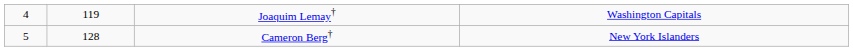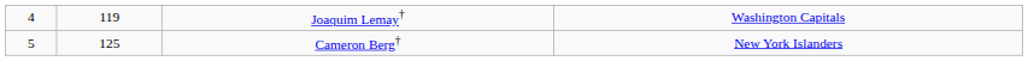 <table class="wikitable" width="60%">
 <tr align="center" bgcolor="">
 <td>4</td>
 <td>119</td>
 <td><a href='#'>Joaquim Lemay</a><sup>†</sup></td>
 <td><a href='#'>Washington Capitals</a></td>
 </tr>
 <tr align="center" bgcolor="">
 <td>5</td>
-<td>128</td>
+<td>125</td>
 <td><a href='#'>Cameron Berg</a><sup>†</sup></td>
 <td><a href='#'>New York Islanders</a></td>
 </tr>
 </table>
